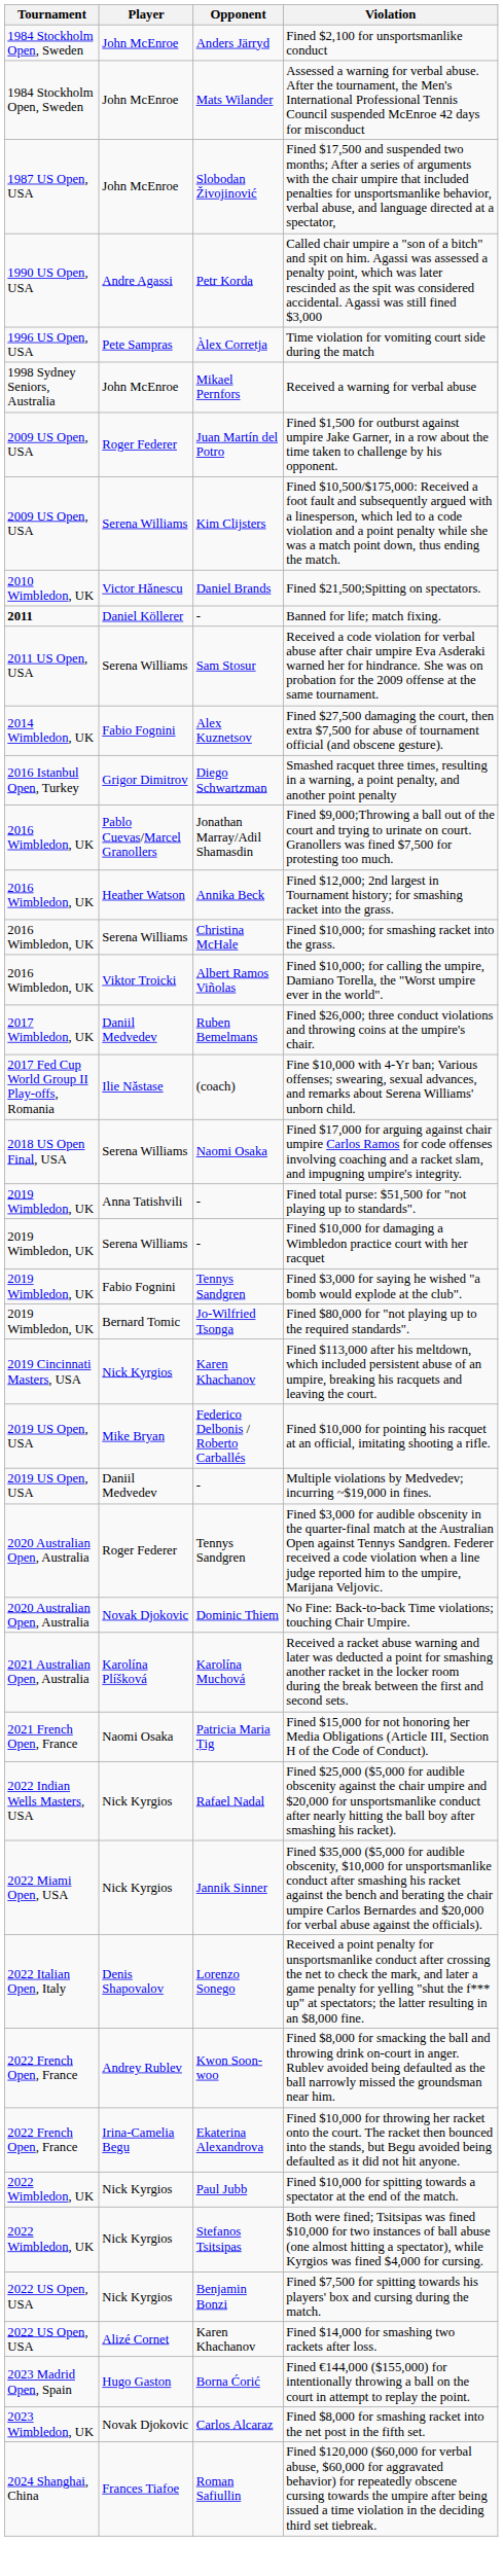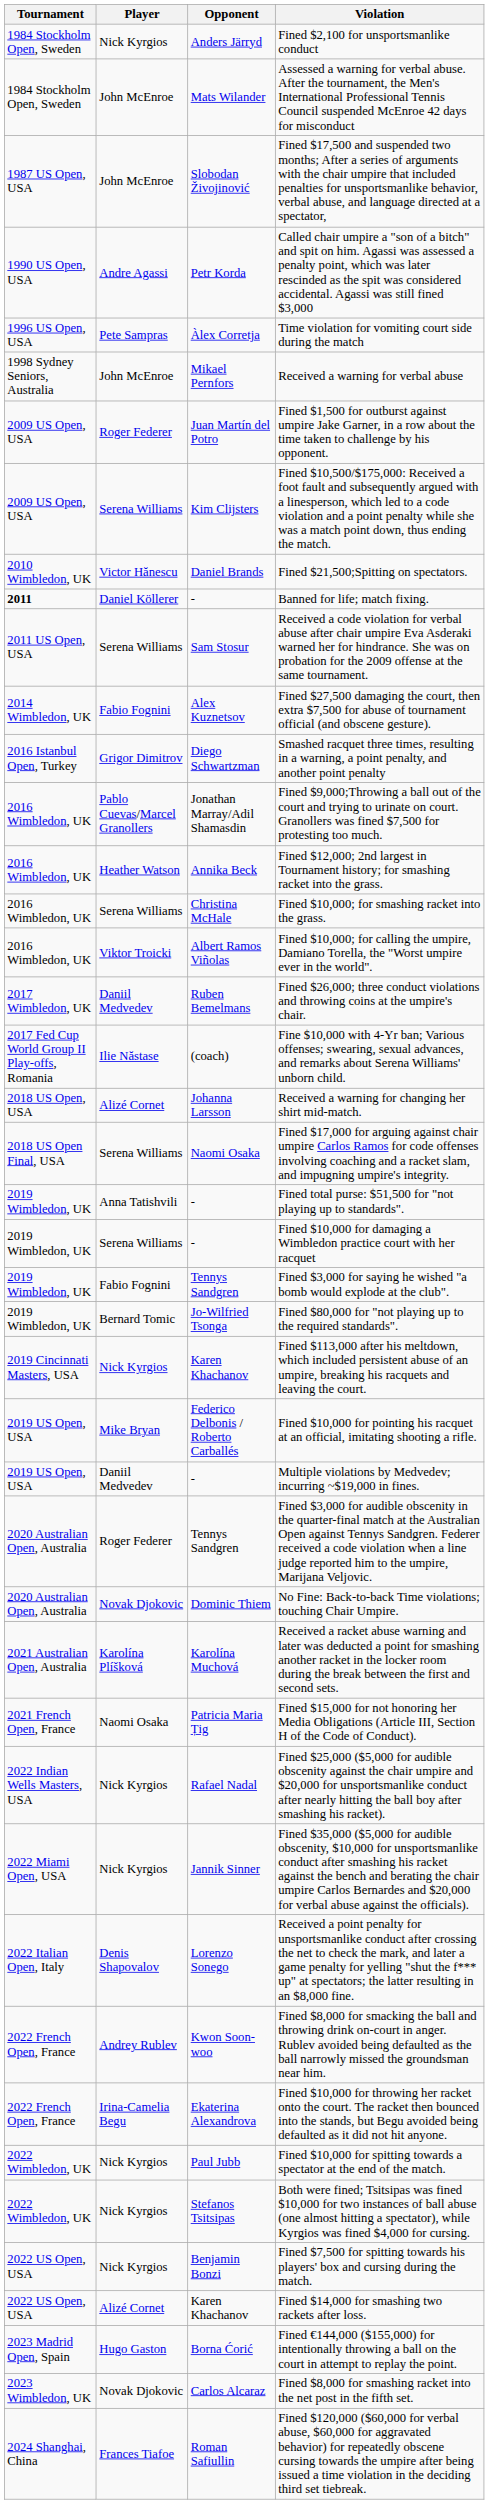 <table class="wikitable sortable">
 <tr>
 <th>Tournament</th>
 <th>Player</th>
 <th>Opponent</th>
 <th>Violation</th>
 </tr>
 <tr>
 <td><a href='#'>1984 Stockholm Open</a>, Sweden</td>
-<td><a href='#'>John McEnroe</a></td>
+<td>Nick Kyrgios</td>
 <td><a href='#'>Anders Järryd</a></td>
 <td>Fined $2,100 for unsportsmanlike conduct</td>
 </tr>
 <tr>
 <td>1984 Stockholm Open, Sweden</td>
 <td>John McEnroe</td>
 <td><a href='#'>Mats Wilander</a></td>
 <td>Assessed a warning for verbal abuse. After the tournament, the Men's International Professional Tennis Council suspended McEnroe 42 days for misconduct</td>
 </tr>
 <tr>
 <td><a href='#'>1987 US Open</a>, USA</td>
 <td>John McEnroe</td>
 <td><a href='#'>Slobodan Živojinović</a></td>
 <td>Fined $17,500 and suspended two months; After a series of arguments with the chair umpire that included penalties for unsportsmanlike behavior, verbal abuse, and language directed at a spectator,</td>
 </tr>
 <tr>
 <td><a href='#'>1990 US Open</a>, USA</td>
 <td><a href='#'>Andre Agassi</a></td>
 <td><a href='#'>Petr Korda</a></td>
 <td>Called chair umpire a "son of a bitch" and spit on him. Agassi was assessed a penalty point, which was later rescinded as the spit was considered accidental. Agassi was still fined $3,000</td>
 </tr>
 <tr>
 <td><a href='#'>1996 US Open</a>, USA</td>
 <td><a href='#'>Pete Sampras</a></td>
 <td><a href='#'>Àlex Corretja</a></td>
 <td>Time violation for vomiting court side during the match</td>
 </tr>
 <tr>
 <td>1998 Sydney Seniors, Australia</td>
 <td>John McEnroe</td>
 <td><a href='#'>Mikael Pernfors</a></td>
 <td>Received a warning for verbal abuse</td>
 </tr>
 <tr>
 <td><a href='#'>2009 US Open</a>, USA</td>
 <td><a href='#'>Roger Federer</a></td>
 <td><a href='#'>Juan Martín del Potro</a></td>
 <td>Fined $1,500 for outburst against umpire Jake Garner, in a row about the time taken to challenge by his opponent.</td>
 </tr>
 <tr>
 <td><a href='#'>2009 US Open</a>, USA</td>
 <td><a href='#'>Serena Williams</a></td>
 <td><a href='#'>Kim Clijsters</a></td>
 <td>Fined $10,500/$175,000: Received a foot fault and subsequently argued with a linesperson, which led to a code violation and a point penalty while she was a match point down, thus ending the match.</td>
 </tr>
 <tr>
 <td><a href='#'>2010 Wimbledon</a>, UK</td>
 <td><a href='#'>Victor Hănescu</a></td>
 <td><a href='#'>Daniel Brands</a></td>
 <td>Fined $21,500;Spitting on spectators.</td>
 </tr>
 <tr>
 <td><strong>2011</strong></td>
 <td><a href='#'>Daniel Köllerer</a></td>
 <td>-</td>
 <td>Banned for life; match fixing.</td>
 </tr>
 <tr>
 <td><a href='#'>2011 US Open</a>, USA</td>
 <td>Serena Williams</td>
 <td><a href='#'>Sam Stosur</a></td>
 <td>Received a code violation for verbal abuse after chair umpire Eva Asderaki warned her for hindrance. She was on probation for the 2009 offense at the same tournament.</td>
 </tr>
 <tr>
 <td><a href='#'>2014 Wimbledon</a>, UK</td>
 <td><a href='#'>Fabio Fognini</a></td>
 <td><a href='#'>Alex Kuznetsov</a></td>
 <td>Fined $27,500 damaging the court, then extra $7,500 for abuse of tournament official (and obscene gesture).</td>
 </tr>
 <tr>
 <td><a href='#'>2016 Istanbul Open</a>, Turkey</td>
 <td><a href='#'>Grigor Dimitrov</a></td>
 <td><a href='#'>Diego Schwartzman</a></td>
 <td>Smashed racquet three times, resulting in a warning, a point penalty, and another point penalty</td>
 </tr>
 <tr>
 <td><a href='#'>2016 Wimbledon</a>, UK</td>
 <td><a href='#'>Pablo Cuevas</a>/<a href='#'>Marcel Granollers</a></td>
 <td>Jonathan Marray/Adil Shamasdin</td>
 <td>Fined $9,000;Throwing a ball out of the court and trying to urinate on court. Granollers was fined $7,500 for protesting too much.</td>
 </tr>
 <tr>
 <td><a href='#'>2016 Wimbledon</a>, UK</td>
 <td><a href='#'>Heather Watson</a></td>
 <td><a href='#'>Annika Beck</a></td>
 <td>Fined $12,000; 2nd largest in Tournament history; for smashing racket into the grass.</td>
 </tr>
 <tr>
 <td>2016 Wimbledon, UK</td>
 <td>Serena Williams</td>
 <td><a href='#'>Christina McHale</a></td>
 <td>Fined $10,000; for smashing racket into the grass.</td>
 </tr>
 <tr>
 <td>2016 Wimbledon, UK</td>
 <td><a href='#'>Viktor Troicki</a></td>
 <td><a href='#'>Albert Ramos Viñolas</a></td>
 <td>Fined $10,000; for calling the umpire, Damiano Torella, the "Worst umpire ever in the world".</td>
 </tr>
 <tr>
 <td><a href='#'>2017 Wimbledon</a>, UK</td>
 <td><a href='#'>Daniil Medvedev</a></td>
 <td><a href='#'>Ruben Bemelmans</a></td>
 <td>Fined $26,000; three conduct violations and throwing coins at the umpire's chair.</td>
 </tr>
 <tr>
 <td><a href='#'>2017 Fed Cup World Group II Play-offs</a>, Romania</td>
 <td><a href='#'>Ilie Năstase</a></td>
 <td>(coach)</td>
 <td>Fine $10,000 with 4-Yr ban; Various offenses; swearing, sexual advances, and remarks about Serena Williams' unborn child.</td>
+</tr>
+<tr>
+<td><a href='#'>2018 US Open</a>, USA</td>
+<td><a href='#'>Alizé Cornet</a></td>
+<td><a href='#'>Johanna Larsson</a></td>
+<td>Received a warning for changing her shirt mid-match.</td>
 </tr>
 <tr>
 <td><a href='#'>2018 US Open Final</a>, USA</td>
 <td>Serena Williams</td>
 <td><a href='#'>Naomi Osaka</a></td>
 <td>Fined $17,000 for arguing against chair umpire <a href='#'>Carlos Ramos</a> for code offenses involving coaching and a racket slam, and impugning umpire's integrity.</td>
 </tr>
 <tr>
 <td><a href='#'>2019 Wimbledon</a>, UK</td>
 <td>Anna Tatishvili</td>
 <td>-</td>
 <td>Fined total purse: $51,500 for "not playing up to standards".</td>
 </tr>
 <tr>
 <td>2019 Wimbledon, UK</td>
 <td>Serena Williams</td>
 <td>-</td>
 <td>Fined $10,000 for damaging a Wimbledon practice court with her racquet</td>
 </tr>
 <tr>
 <td><a href='#'>2019 Wimbledon</a>, UK</td>
 <td>Fabio Fognini</td>
 <td><a href='#'>Tennys Sandgren</a></td>
 <td>Fined $3,000 for saying he wished "a bomb would explode at the club".</td>
 </tr>
 <tr>
 <td>2019 Wimbledon, UK</td>
 <td>Bernard Tomic</td>
 <td><a href='#'>Jo-Wilfried Tsonga</a></td>
 <td>Fined $80,000 for "not playing up to the required standards".</td>
 </tr>
 <tr>
 <td><a href='#'>2019 Cincinnati Masters</a>, USA</td>
 <td><a href='#'>Nick Kyrgios</a></td>
 <td><a href='#'>Karen Khachanov</a></td>
 <td>Fined $113,000 after his meltdown, which included persistent abuse of an umpire, breaking his racquets and leaving the court.</td>
 </tr>
 <tr>
 <td><a href='#'>2019 US Open</a>, USA</td>
 <td><a href='#'>Mike Bryan</a></td>
 <td><a href='#'>Federico Delbonis</a> / <a href='#'>Roberto Carballés</a></td>
 <td>Fined $10,000 for pointing his racquet at an official, imitating shooting a rifle.</td>
 </tr>
 <tr>
 <td><a href='#'>2019 US Open</a>, USA</td>
 <td>Daniil Medvedev</td>
 <td>-</td>
 <td>Multiple violations by Medvedev; incurring ~$19,000 in fines.</td>
 </tr>
 <tr>
 <td><a href='#'>2020 Australian Open</a>, Australia</td>
 <td>Roger Federer</td>
 <td>Tennys Sandgren</td>
 <td>Fined $3,000 for audible obscenity in the quarter-final match at the Australian Open against Tennys Sandgren.  Federer received a code violation when a line judge reported him to the umpire, Marijana Veljovic.</td>
 </tr>
 <tr>
 <td><a href='#'>2020 Australian Open</a>, Australia</td>
 <td><a href='#'>Novak Djokovic</a></td>
 <td><a href='#'>Dominic Thiem</a></td>
 <td>No Fine: Back-to-back Time violations; touching Chair Umpire.</td>
 </tr>
 <tr>
 <td><a href='#'>2021 Australian Open</a>, Australia</td>
 <td><a href='#'>Karolína Plíšková</a></td>
 <td><a href='#'>Karolína Muchová</a></td>
 <td>Received a racket abuse warning and later was deducted a point for smashing another racket in the locker room during the break between the first and second sets.<br></td>
 </tr>
 <tr>
 <td><a href='#'>2021 French Open</a>, France</td>
 <td>Naomi Osaka</td>
 <td><a href='#'>Patricia Maria Țig</a></td>
 <td>Fined $15,000 for not honoring her Media Obligations (Article III, Section H of the Code of Conduct).</td>
 </tr>
 <tr>
 <td><a href='#'>2022 Indian Wells Masters</a>, USA</td>
 <td>Nick Kyrgios</td>
 <td><a href='#'>Rafael Nadal</a></td>
 <td>Fined $25,000 ($5,000 for audible obscenity against the chair umpire and $20,000 for unsportsmanlike conduct after nearly hitting the ball boy after smashing his racket).</td>
 </tr>
 <tr>
 <td><a href='#'>2022 Miami Open</a>, USA</td>
 <td>Nick Kyrgios</td>
 <td><a href='#'>Jannik Sinner</a></td>
 <td>Fined $35,000 ($5,000 for audible obscenity, $10,000 for unsportsmanlike conduct after smashing his racket against the bench and berating the chair umpire Carlos Bernardes and $20,000 for verbal abuse against the officials).</td>
 </tr>
 <tr>
 <td><a href='#'>2022 Italian Open</a>, Italy</td>
 <td><a href='#'>Denis Shapovalov</a></td>
 <td><a href='#'>Lorenzo Sonego</a></td>
 <td>Received a point penalty for unsportsmanlike conduct after crossing the net to check the mark, and later a game penalty for yelling "shut the f*** up" at spectators; the latter resulting in an $8,000 fine.</td>
 </tr>
 <tr>
 <td><a href='#'>2022 French Open</a>, France</td>
 <td><a href='#'>Andrey Rublev</a></td>
 <td><a href='#'>Kwon Soon-woo</a></td>
 <td>Fined $8,000 for smacking the ball and throwing drink on-court in anger. Rublev avoided being defaulted as the ball narrowly missed the groundsman near him.</td>
 </tr>
 <tr>
 <td><a href='#'>2022 French Open</a>, France</td>
 <td><a href='#'>Irina-Camelia Begu</a></td>
 <td><a href='#'>Ekaterina Alexandrova</a></td>
 <td>Fined $10,000 for throwing her racket onto the court. The racket then bounced into the stands, but Begu avoided being defaulted as it did not hit anyone.</td>
 </tr>
 <tr>
 <td><a href='#'>2022 Wimbledon</a>, UK</td>
 <td>Nick Kyrgios</td>
 <td><a href='#'>Paul Jubb</a></td>
 <td>Fined $10,000 for spitting towards a spectator at the end of the match.</td>
 </tr>
 <tr>
 <td><a href='#'>2022 Wimbledon</a>, UK</td>
 <td>Nick Kyrgios</td>
 <td><a href='#'>Stefanos Tsitsipas</a></td>
 <td>Both were fined; Tsitsipas was fined $10,000 for two instances of ball abuse (one almost hitting a spectator), while Kyrgios was fined $4,000 for cursing.</td>
 </tr>
 <tr>
 <td><a href='#'>2022 US Open</a>, USA</td>
 <td>Nick Kyrgios</td>
 <td><a href='#'>Benjamin Bonzi</a></td>
 <td>Fined $7,500 for spitting towards his players' box and cursing during the match.</td>
 </tr>
 <tr>
 <td><a href='#'>2022 US Open</a>, USA</td>
 <td><a href='#'>Alizé Cornet</a></td>
 <td>Karen Khachanov</td>
 <td>Fined $14,000 for smashing two rackets after loss.</td>
 </tr>
 <tr>
 <td><a href='#'>2023 Madrid Open</a>, Spain</td>
 <td><a href='#'>Hugo Gaston</a></td>
 <td><a href='#'>Borna Ćorić</a></td>
 <td>Fined €144,000 ($155,000) for intentionally throwing a ball on the court in attempt to replay the point.</td>
 </tr>
 <tr>
 <td><a href='#'>2023 Wimbledon</a>, UK</td>
 <td>Novak Djokovic</td>
 <td><a href='#'>Carlos Alcaraz</a></td>
 <td>Fined $8,000 for smashing racket into the net post in the fifth set.</td>
 </tr>
 <tr>
 <td><a href='#'>2024 Shanghai</a>, China</td>
 <td><a href='#'>Frances Tiafoe</a></td>
 <td><a href='#'>Roman Safiullin</a></td>
 <td>Fined $120,000 ($60,000 for verbal abuse, $60,000 for aggravated behavior) for repeatedly obscene cursing towards the umpire after being issued a time violation in the deciding third set tiebreak. </td>
 </tr>
 </table>
